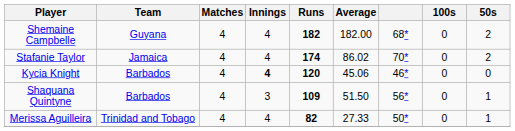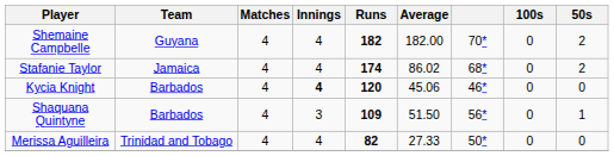 <table class="wikitable" style="text-align:center;">
 <tr>
 <th width=135>Player</th>
 <th width=150>Team</th>
 <th width=60>Matches</th>
 <th width=60>Innings</th>
 <th width=60>Runs</th>
 <th width=60>Average</th>
 <th width=60></th>
 <th width=60>100s</th>
 <th width=60>50s</th>
 </tr>
 <tr>
 <td><a href='#'>Shemaine Campbelle</a></td>
 <td><a href='#'>Guyana</a></td>
 <td>4</td>
 <td>4</td>
 <td><strong>182</strong></td>
 <td>182.00</td>
-<td>68<a href='#'>*</a></td>
+<td>70<a href='#'>*</a></td>
 <td>0</td>
 <td>2</td>
 </tr>
 <tr>
 <td><a href='#'>Stafanie Taylor</a></td>
 <td><a href='#'>Jamaica</a></td>
 <td>4</td>
 <td>4</td>
 <td><strong>174</strong></td>
 <td>86.02</td>
-<td>70<a href='#'>*</a></td>
+<td>68<a href='#'>*</a></td>
 <td>0</td>
 <td>2</td>
 </tr>
 <tr>
 <td><a href='#'>Kycia Knight</a></td>
 <td><a href='#'>Barbados</a></td>
 <td>4</td>
 <td><strong>4</strong></td>
 <td><strong>120</strong></td>
 <td>45.06</td>
 <td>46<a href='#'>*</a></td>
 <td>0</td>
 <td>0</td>
 </tr>
 <tr>
 <td><a href='#'>Shaquana Quintyne</a></td>
 <td><a href='#'>Barbados</a></td>
 <td>4</td>
 <td>3</td>
 <td><strong>109</strong></td>
 <td>51.50</td>
 <td>56<a href='#'>*</a></td>
 <td>0</td>
 <td>1</td>
 </tr>
 <tr>
 <td><a href='#'>Merissa Aguilleira</a></td>
 <td><a href='#'>Trinidad and Tobago</a></td>
 <td>4</td>
 <td>4</td>
 <td><strong>82</strong></td>
 <td>27.33</td>
 <td>50<a href='#'>*</a></td>
 <td>0</td>
-<td>1</td>
+<td>0</td>
 </tr>
 <tr>
 </tr>
 </table>
